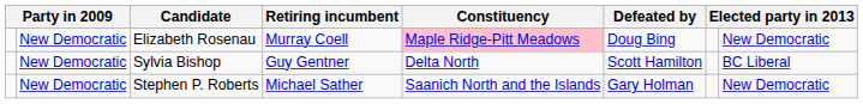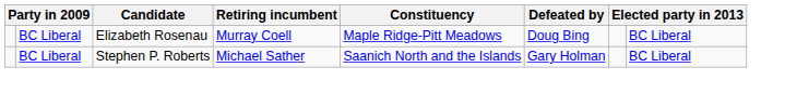 <table class="wikitable sortable">
 <tr>
 <th colspan="2">Party in 2009</th>
 <th>Candidate</th>
 <th>Retiring incumbent</th>
 <th>Constituency</th>
 <th>Defeated by</th>
 <th colspan="2">Elected party in 2013</th>
 </tr>
 <tr>
 <td> </td>
-<td><a href='#'>New Democratic</a></td>
+<td><a href='#'>BC Liberal</a></td>
 <td>Elizabeth Rosenau</td>
 <td><a href='#'>Murray Coell</a></td>
-<td style="background: pink;"><a href='#'>Maple Ridge-Pitt Meadows</a></td>
+<td><a href='#'>Maple Ridge-Pitt Meadows</a></td>
 <td><a href='#'>Doug Bing</a></td>
-<td> </td>
-<td><a href='#'>New Democratic</a></td>
-</tr>
-<tr>
-<td> </td>
-<td><a href='#'>New Democratic</a></td>
-<td>Sylvia Bishop</td>
-<td><a href='#'>Guy Gentner</a></td>
-<td><a href='#'>Delta North</a></td>
-<td><a href='#'>Scott Hamilton</a></td>
 <td> </td>
 <td><a href='#'>BC Liberal</a></td>
 </tr>
 <tr>
 <td> </td>
-<td><a href='#'>New Democratic</a></td>
+<td><a href='#'>BC Liberal</a></td>
 <td>Stephen P. Roberts</td>
 <td><a href='#'>Michael Sather</a></td>
 <td><a href='#'>Saanich North and the Islands</a></td>
 <td><a href='#'>Gary Holman</a></td>
 <td> </td>
-<td><a href='#'>New Democratic</a></td>
+<td><a href='#'>BC Liberal</a></td>
 </tr>
 </table>
